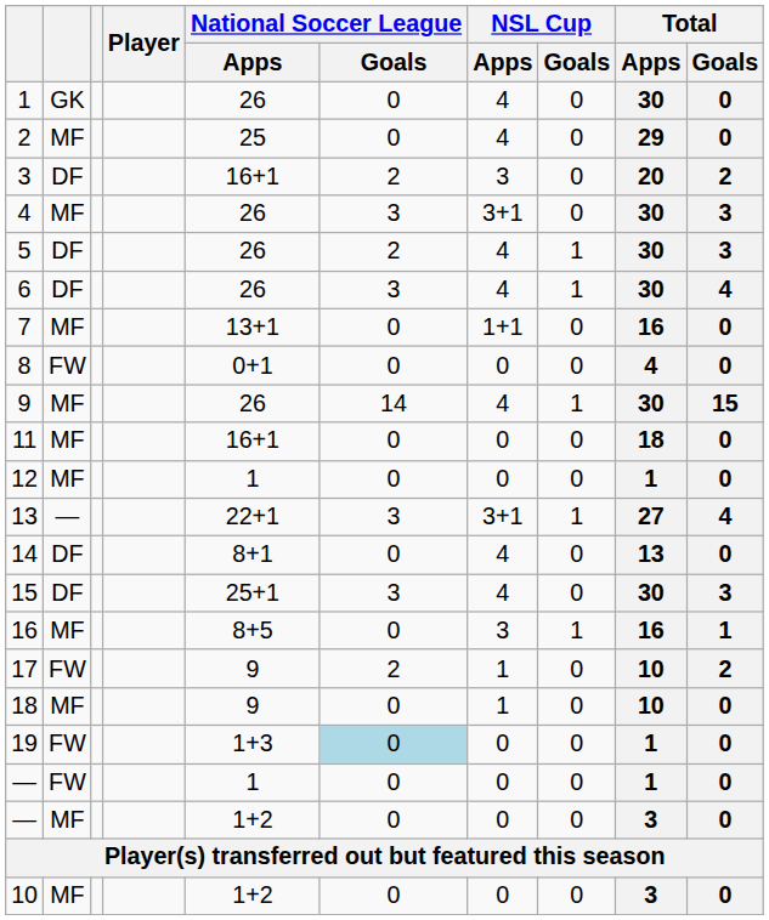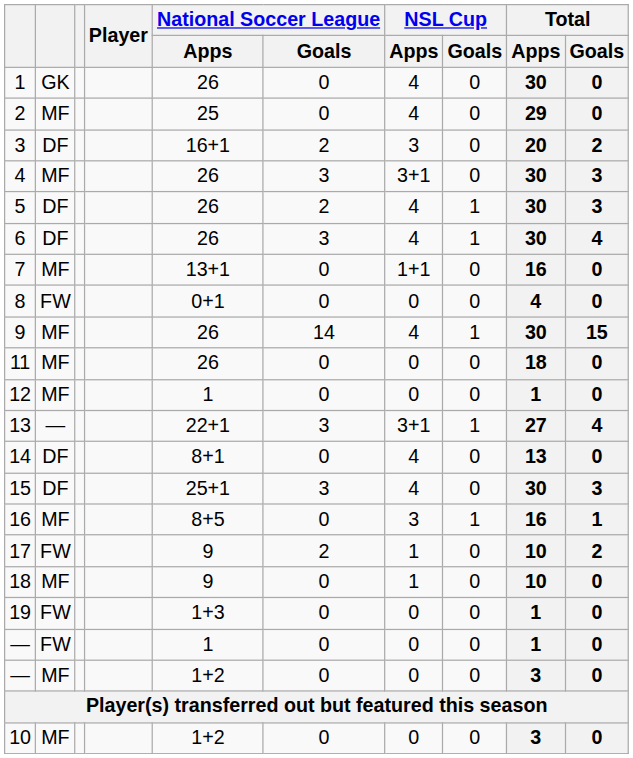 <table class="wikitable sortable" style="text-align:center">
 <tr>
 <th rowspan="2"></th>
 <th rowspan="2"></th>
 <th rowspan="2"></th>
 <th rowspan="2">Player</th>
 <th colspan="2"><a href='#'>National Soccer League</a></th>
 <th colspan="2"><a href='#'>NSL Cup</a></th>
 <th colspan="2">Total</th>
 </tr>
 <tr>
 <th>Apps</th>
 <th>Goals</th>
 <th>Apps</th>
 <th>Goals</th>
 <th>Apps</th>
 <th>Goals</th>
 </tr>
 <tr>
 <td>1</td>
 <td>GK</td>
 <td></td>
 <td align="left"><br></td>
 <td>26</td>
 <td>0<br></td>
 <td>4</td>
 <td>0<br></td>
 <th>30</th>
 <th>0</th>
 </tr>
 <tr>
 <td>2</td>
 <td>MF</td>
 <td></td>
 <td align="left"><br></td>
 <td>25</td>
 <td>0<br></td>
 <td>4</td>
 <td>0<br></td>
 <th>29</th>
 <th>0</th>
 </tr>
 <tr>
 <td>3</td>
 <td>DF</td>
 <td></td>
 <td align="left"><br></td>
 <td>16+1</td>
 <td>2<br></td>
 <td>3</td>
 <td>0<br></td>
 <th>20</th>
 <th>2</th>
 </tr>
 <tr>
 <td>4</td>
 <td>MF</td>
 <td></td>
 <td align="left"><br></td>
 <td>26</td>
 <td>3<br></td>
 <td>3+1</td>
 <td>0<br></td>
 <th>30</th>
 <th>3</th>
 </tr>
 <tr>
 <td>5</td>
 <td>DF</td>
 <td></td>
 <td align="left"><br></td>
 <td>26</td>
 <td>2<br></td>
 <td>4</td>
 <td>1<br></td>
 <th>30</th>
 <th>3</th>
 </tr>
 <tr>
 <td>6</td>
 <td>DF</td>
 <td></td>
 <td align="left"><br></td>
 <td>26</td>
 <td>3<br></td>
 <td>4</td>
 <td>1<br></td>
 <th>30</th>
 <th>4</th>
 </tr>
 <tr>
 <td>7</td>
 <td>MF</td>
 <td></td>
 <td align="left"><br></td>
 <td>13+1</td>
 <td>0<br></td>
 <td>1+1</td>
 <td>0<br></td>
 <th>16</th>
 <th>0</th>
 </tr>
 <tr>
 <td>8</td>
 <td>FW</td>
 <td></td>
 <td align="left"><br></td>
 <td>0+1</td>
 <td>0<br></td>
 <td>0</td>
 <td>0<br></td>
 <th>4</th>
 <th>0</th>
 </tr>
 <tr>
 <td>9</td>
 <td>MF</td>
 <td></td>
 <td align="left"><br></td>
 <td>26</td>
 <td>14<br></td>
 <td>4</td>
 <td>1<br></td>
 <th>30</th>
 <th>15</th>
 </tr>
 <tr>
 <td>11</td>
 <td>MF</td>
 <td></td>
 <td align="left"><br></td>
-<td>16+1</td>
+<td>26</td>
 <td>0<br></td>
 <td>0</td>
 <td>0<br></td>
 <th>18</th>
 <th>0</th>
 </tr>
 <tr>
 <td>12</td>
 <td>MF</td>
 <td></td>
 <td align="left"><br></td>
 <td>1</td>
 <td>0<br></td>
 <td>0</td>
 <td>0<br></td>
 <th>1</th>
 <th>0</th>
 </tr>
 <tr>
 <td>13</td>
 <td>—</td>
 <td></td>
 <td align="left"><br></td>
 <td>22+1</td>
 <td>3<br></td>
 <td>3+1</td>
 <td>1<br></td>
 <th>27</th>
 <th>4</th>
 </tr>
 <tr>
 <td>14</td>
 <td>DF</td>
 <td></td>
 <td align="left"><br></td>
 <td>8+1</td>
 <td>0<br></td>
 <td>4</td>
 <td>0<br></td>
 <th>13</th>
 <th>0</th>
 </tr>
 <tr>
 <td>15</td>
 <td>DF</td>
 <td></td>
 <td align="left"><br></td>
 <td>25+1</td>
 <td>3<br></td>
 <td>4</td>
 <td>0<br></td>
 <th>30</th>
 <th>3</th>
 </tr>
 <tr>
 <td>16</td>
 <td>MF</td>
 <td></td>
 <td align="left"><br></td>
 <td>8+5</td>
 <td>0<br></td>
 <td>3</td>
 <td>1<br></td>
 <th>16</th>
 <th>1</th>
 </tr>
 <tr>
 <td>17</td>
 <td>FW</td>
 <td></td>
 <td align="left"><br></td>
 <td>9</td>
 <td>2<br></td>
 <td>1</td>
 <td>0<br></td>
 <th>10</th>
 <th>2</th>
 </tr>
 <tr>
 <td>18</td>
 <td>MF</td>
 <td></td>
 <td align="left"><br></td>
 <td>9</td>
 <td>0<br></td>
 <td>1</td>
 <td>0<br></td>
 <th>10</th>
 <th>0</th>
 </tr>
 <tr>
 <td>19</td>
 <td>FW</td>
 <td></td>
 <td align="left"><br></td>
 <td>1+3</td>
-<td style="background: lightblue;">0<br></td>
+<td>0<br></td>
 <td>0</td>
 <td>0<br></td>
 <th>1</th>
 <th>0</th>
 </tr>
 <tr>
 <td>—</td>
 <td>FW</td>
 <td></td>
 <td align="left"><br></td>
 <td>1</td>
 <td>0<br></td>
 <td>0</td>
 <td>0<br></td>
 <th>1</th>
 <th>0</th>
 </tr>
 <tr>
 <td>—</td>
 <td>MF</td>
 <td></td>
 <td align="left"><br></td>
 <td>1+2</td>
 <td>0<br></td>
 <td>0</td>
 <td>0<br></td>
 <th>3</th>
 <th>0</th>
 </tr>
 <tr>
 <th colspan="10">Player(s) transferred out but featured this season</th>
 </tr>
 <tr>
 <td>10</td>
 <td>MF</td>
 <td></td>
 <td align="left"><br></td>
 <td>1+2</td>
 <td>0<br></td>
 <td>0</td>
 <td>0<br></td>
 <th>3</th>
 <th>0</th>
 </tr>
 </table>
